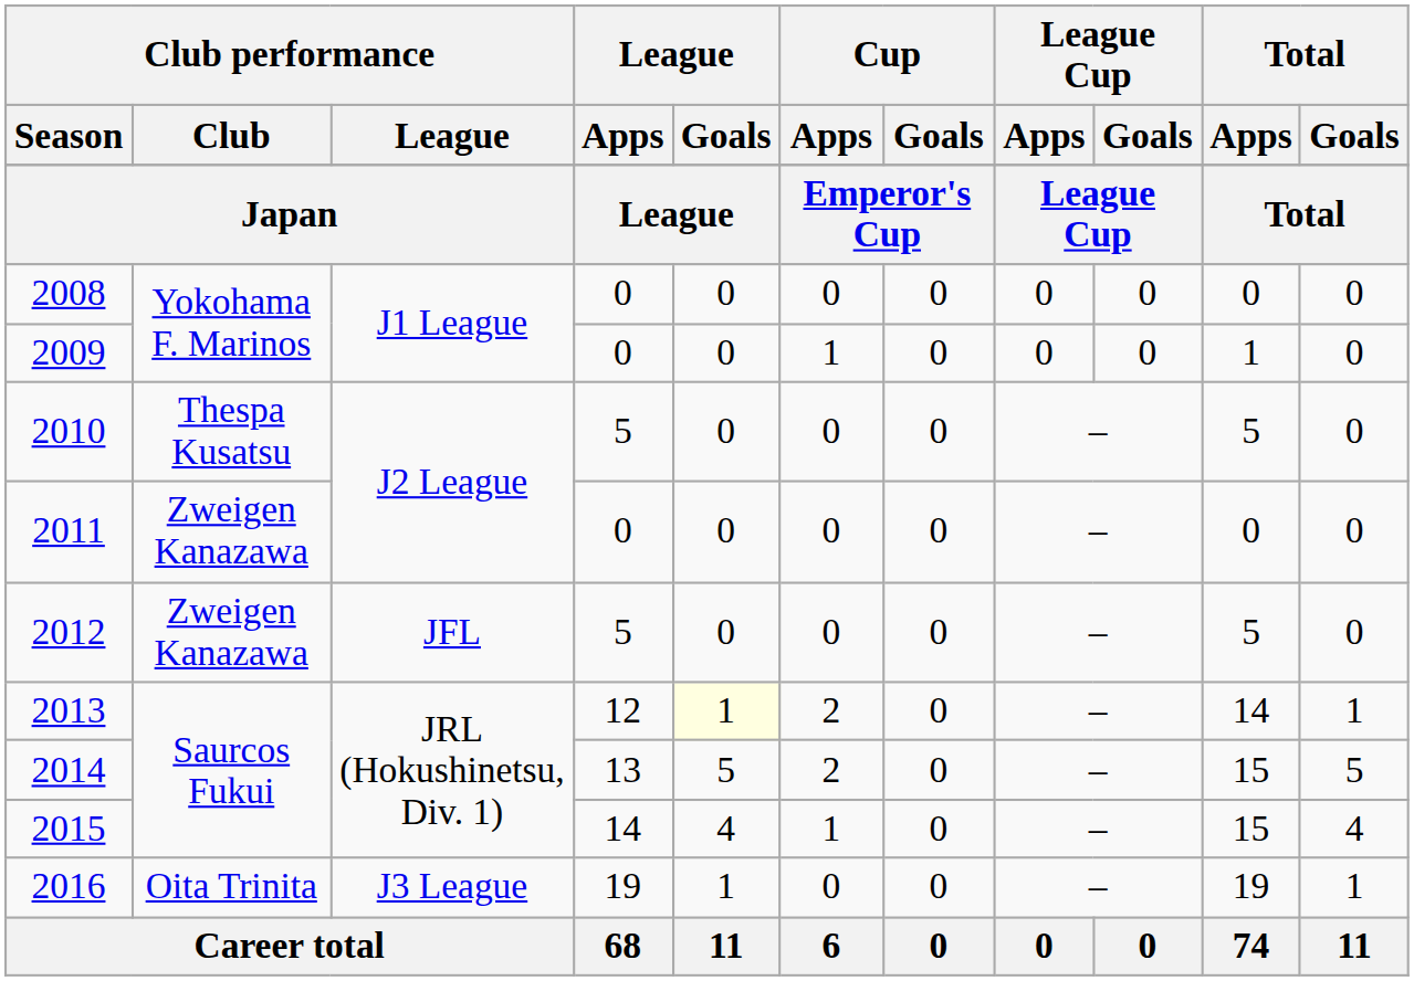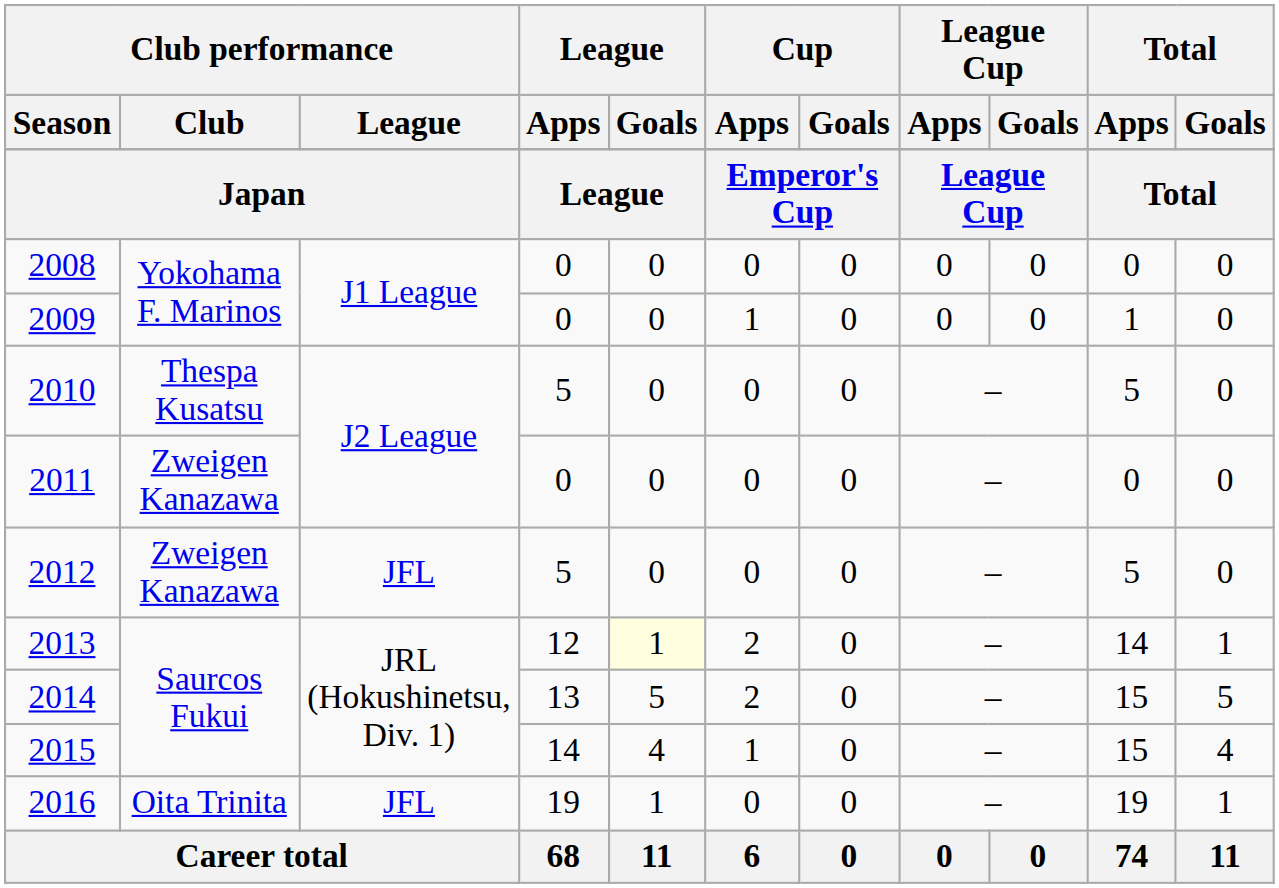 <table class="wikitable" style="text-align:center">
 <tr>
 <th colspan=3>Club performance</th>
 <th colspan=2>League</th>
 <th colspan=2>Cup</th>
 <th colspan=2>League Cup</th>
 <th colspan=2>Total</th>
 </tr>
 <tr>
 <th>Season</th>
 <th>Club</th>
 <th>League</th>
 <th>Apps</th>
 <th>Goals</th>
 <th>Apps</th>
 <th>Goals</th>
 <th>Apps</th>
 <th>Goals</th>
 <th>Apps</th>
 <th>Goals</th>
 </tr>
 <tr>
 </tr>
 <tr>
 <th colspan=3>Japan</th>
 <th colspan=2>League</th>
 <th colspan=2><a href='#'>Emperor's Cup</a></th>
 <th colspan=2><a href='#'>League Cup</a></th>
 <th colspan=2>Total</th>
 </tr>
 <tr>
 <td><a href='#'>2008</a></td>
 <td rowspan="2"><a href='#'>Yokohama F. Marinos</a></td>
 <td rowspan="2"><a href='#'>J1 League</a></td>
 <td>0</td>
 <td>0</td>
 <td>0</td>
 <td>0</td>
 <td>0</td>
 <td>0</td>
 <td>0</td>
 <td>0</td>
 </tr>
 <tr>
 <td><a href='#'>2009</a></td>
 <td>0</td>
 <td>0</td>
 <td>1</td>
 <td>0</td>
 <td>0</td>
 <td>0</td>
 <td>1</td>
 <td>0</td>
 </tr>
 <tr>
 <td><a href='#'>2010</a></td>
 <td><a href='#'>Thespa Kusatsu</a></td>
 <td rowspan="2"><a href='#'>J2 League</a></td>
 <td>5</td>
 <td>0</td>
 <td>0</td>
 <td>0</td>
 <td colspan="2">–</td>
 <td>5</td>
 <td>0</td>
 </tr>
 <tr>
 <td><a href='#'>2011</a></td>
 <td><a href='#'>Zweigen Kanazawa</a></td>
 <td>0</td>
 <td>0</td>
 <td>0</td>
 <td>0</td>
 <td colspan="2">–</td>
 <td>0</td>
 <td>0</td>
 </tr>
 <tr>
 <td><a href='#'>2012</a></td>
 <td><a href='#'>Zweigen Kanazawa</a></td>
 <td><a href='#'>JFL</a></td>
 <td>5</td>
 <td>0</td>
 <td>0</td>
 <td>0</td>
 <td colspan="2">–</td>
 <td>5</td>
 <td>0</td>
 </tr>
 <tr>
 <td><a href='#'>2013</a></td>
 <td rowspan="3"><a href='#'>Saurcos Fukui</a></td>
 <td rowspan="3">JRL<br>(Hokushinetsu,<br>Div. 1)</td>
 <td>12</td>
 <td style="background: lightyellow;">1</td>
 <td>2</td>
 <td>0</td>
 <td colspan="2">–</td>
 <td>14</td>
 <td>1</td>
 </tr>
 <tr>
 <td><a href='#'>2014</a></td>
 <td>13</td>
 <td>5</td>
 <td>2</td>
 <td>0</td>
 <td colspan="2">–</td>
 <td>15</td>
 <td>5</td>
 </tr>
 <tr>
 <td><a href='#'>2015</a></td>
 <td>14</td>
 <td>4</td>
 <td>1</td>
 <td>0</td>
 <td colspan="2">–</td>
 <td>15</td>
 <td>4</td>
 </tr>
 <tr>
 <td><a href='#'>2016</a></td>
 <td><a href='#'>Oita Trinita</a></td>
-<td rowspan="1"><a href='#'>J3 League</a></td>
+<td><a href='#'>JFL</a></td>
 <td>19</td>
 <td>1</td>
 <td>0</td>
 <td>0</td>
 <td colspan="2">–</td>
 <td>19</td>
 <td>1</td>
 </tr>
 <tr>
 <th colspan=3>Career total</th>
 <th>68</th>
 <th>11</th>
 <th>6</th>
 <th>0</th>
 <th>0</th>
 <th>0</th>
 <th>74</th>
 <th>11</th>
 </tr>
 </table>
